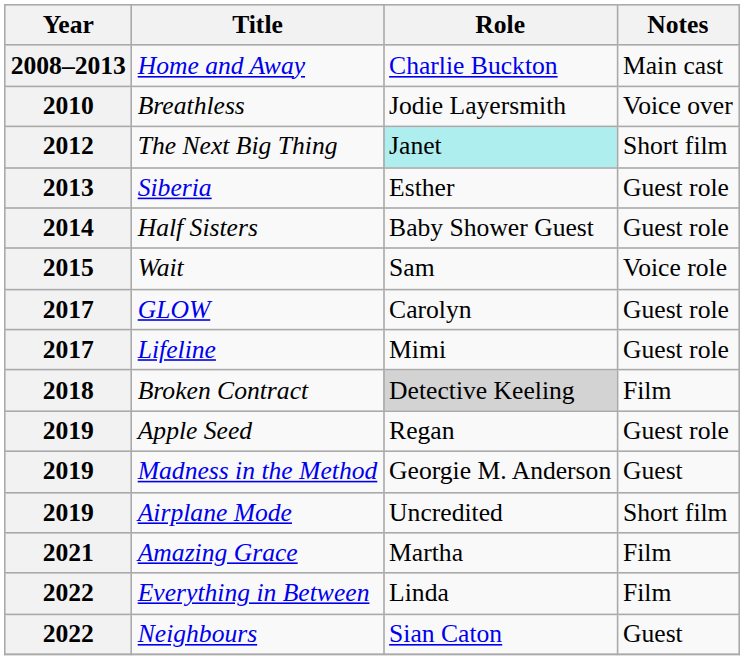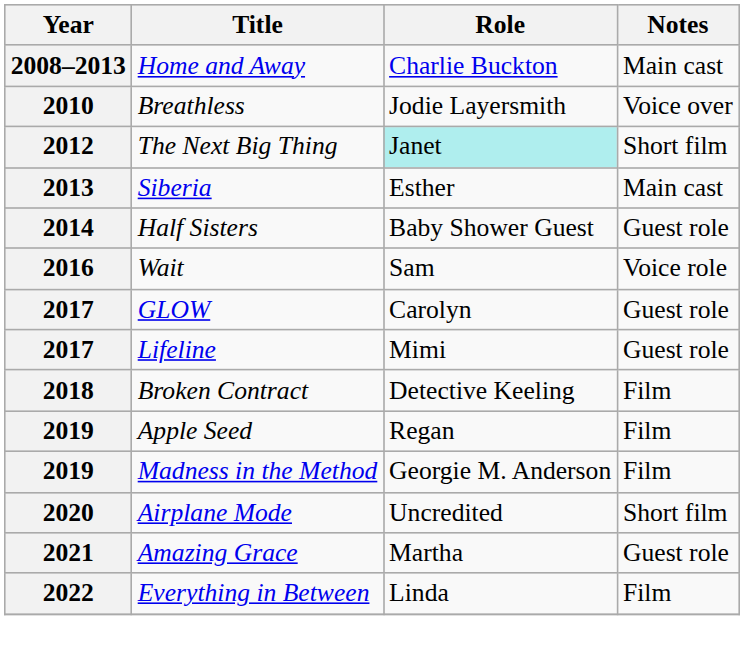 <table class="wikitable sortable plainrowheaders">
 <tr>
 <th scope="col">Year</th>
 <th scope="col">Title</th>
 <th scope="col">Role</th>
 <th scope="col" class="unsortable">Notes</th>
 </tr>
 <tr>
 <th scope="row">2008–2013</th>
 <td><em><a href='#'>Home and Away</a></em></td>
 <td><a href='#'>Charlie Buckton</a></td>
 <td>Main cast</td>
 </tr>
 <tr>
 <th scope="row">2010</th>
 <td><em>Breathless</em></td>
 <td>Jodie Layersmith</td>
 <td>Voice over</td>
 </tr>
 <tr>
 <th scope="row">2012</th>
 <td><em>The Next Big Thing</em></td>
 <td style="background: paleturquoise;">Janet</td>
 <td>Short film</td>
 </tr>
 <tr>
 <th scope="row">2013</th>
 <td><em><a href='#'>Siberia</a></em></td>
 <td>Esther</td>
-<td>Guest role</td>
+<td>Main cast</td>
 </tr>
 <tr>
 <th scope="row">2014</th>
 <td><em>Half Sisters</em></td>
 <td>Baby Shower Guest</td>
 <td>Guest role</td>
 </tr>
 <tr>
-<th scope="row">2015</th>
+<th scope="row">2016</th>
 <td><em>Wait</em></td>
 <td>Sam</td>
 <td>Voice role</td>
 </tr>
 <tr>
 <th scope="row">2017</th>
 <td><em><a href='#'>GLOW</a></em></td>
 <td>Carolyn</td>
 <td>Guest role</td>
 </tr>
 <tr>
 <th scope="row">2017</th>
 <td><em><a href='#'>Lifeline</a></em></td>
 <td>Mimi</td>
 <td>Guest role</td>
 </tr>
 <tr>
 <th scope="row">2018</th>
 <td><em>Broken Contract</em></td>
-<td style="background: lightgrey;">Detective Keeling</td>
+<td>Detective Keeling</td>
 <td>Film</td>
 </tr>
 <tr>
 <th scope="row">2019</th>
 <td><em>Apple Seed</em></td>
 <td>Regan</td>
-<td>Guest role</td>
+<td>Film</td>
 </tr>
 <tr>
 <th scope="row">2019</th>
 <td><em><a href='#'>Madness in the Method</a></em></td>
 <td>Georgie M. Anderson</td>
-<td>Guest</td>
+<td>Film</td>
 </tr>
 <tr>
-<th scope="row">2019</th>
+<th scope="row">2020</th>
 <td><em><a href='#'>Airplane Mode</a></em></td>
 <td>Uncredited</td>
 <td>Short film</td>
 </tr>
 <tr>
 <th scope="row">2021</th>
 <td><em><a href='#'>Amazing Grace</a></em></td>
 <td>Martha</td>
-<td>Film</td>
+<td>Guest role</td>
 </tr>
 <tr>
 <th scope="row">2022</th>
 <td><em><a href='#'>Everything in Between</a></em></td>
 <td>Linda</td>
 <td>Film</td>
 </tr>
 <tr>
-<th scope="row">2022</th>
-<td><em><a href='#'>Neighbours</a></em></td>
-<td><a href='#'>Sian Caton</a></td>
-<td>Guest</td>
-</tr>
-<tr>
 </tr>
 </table>
